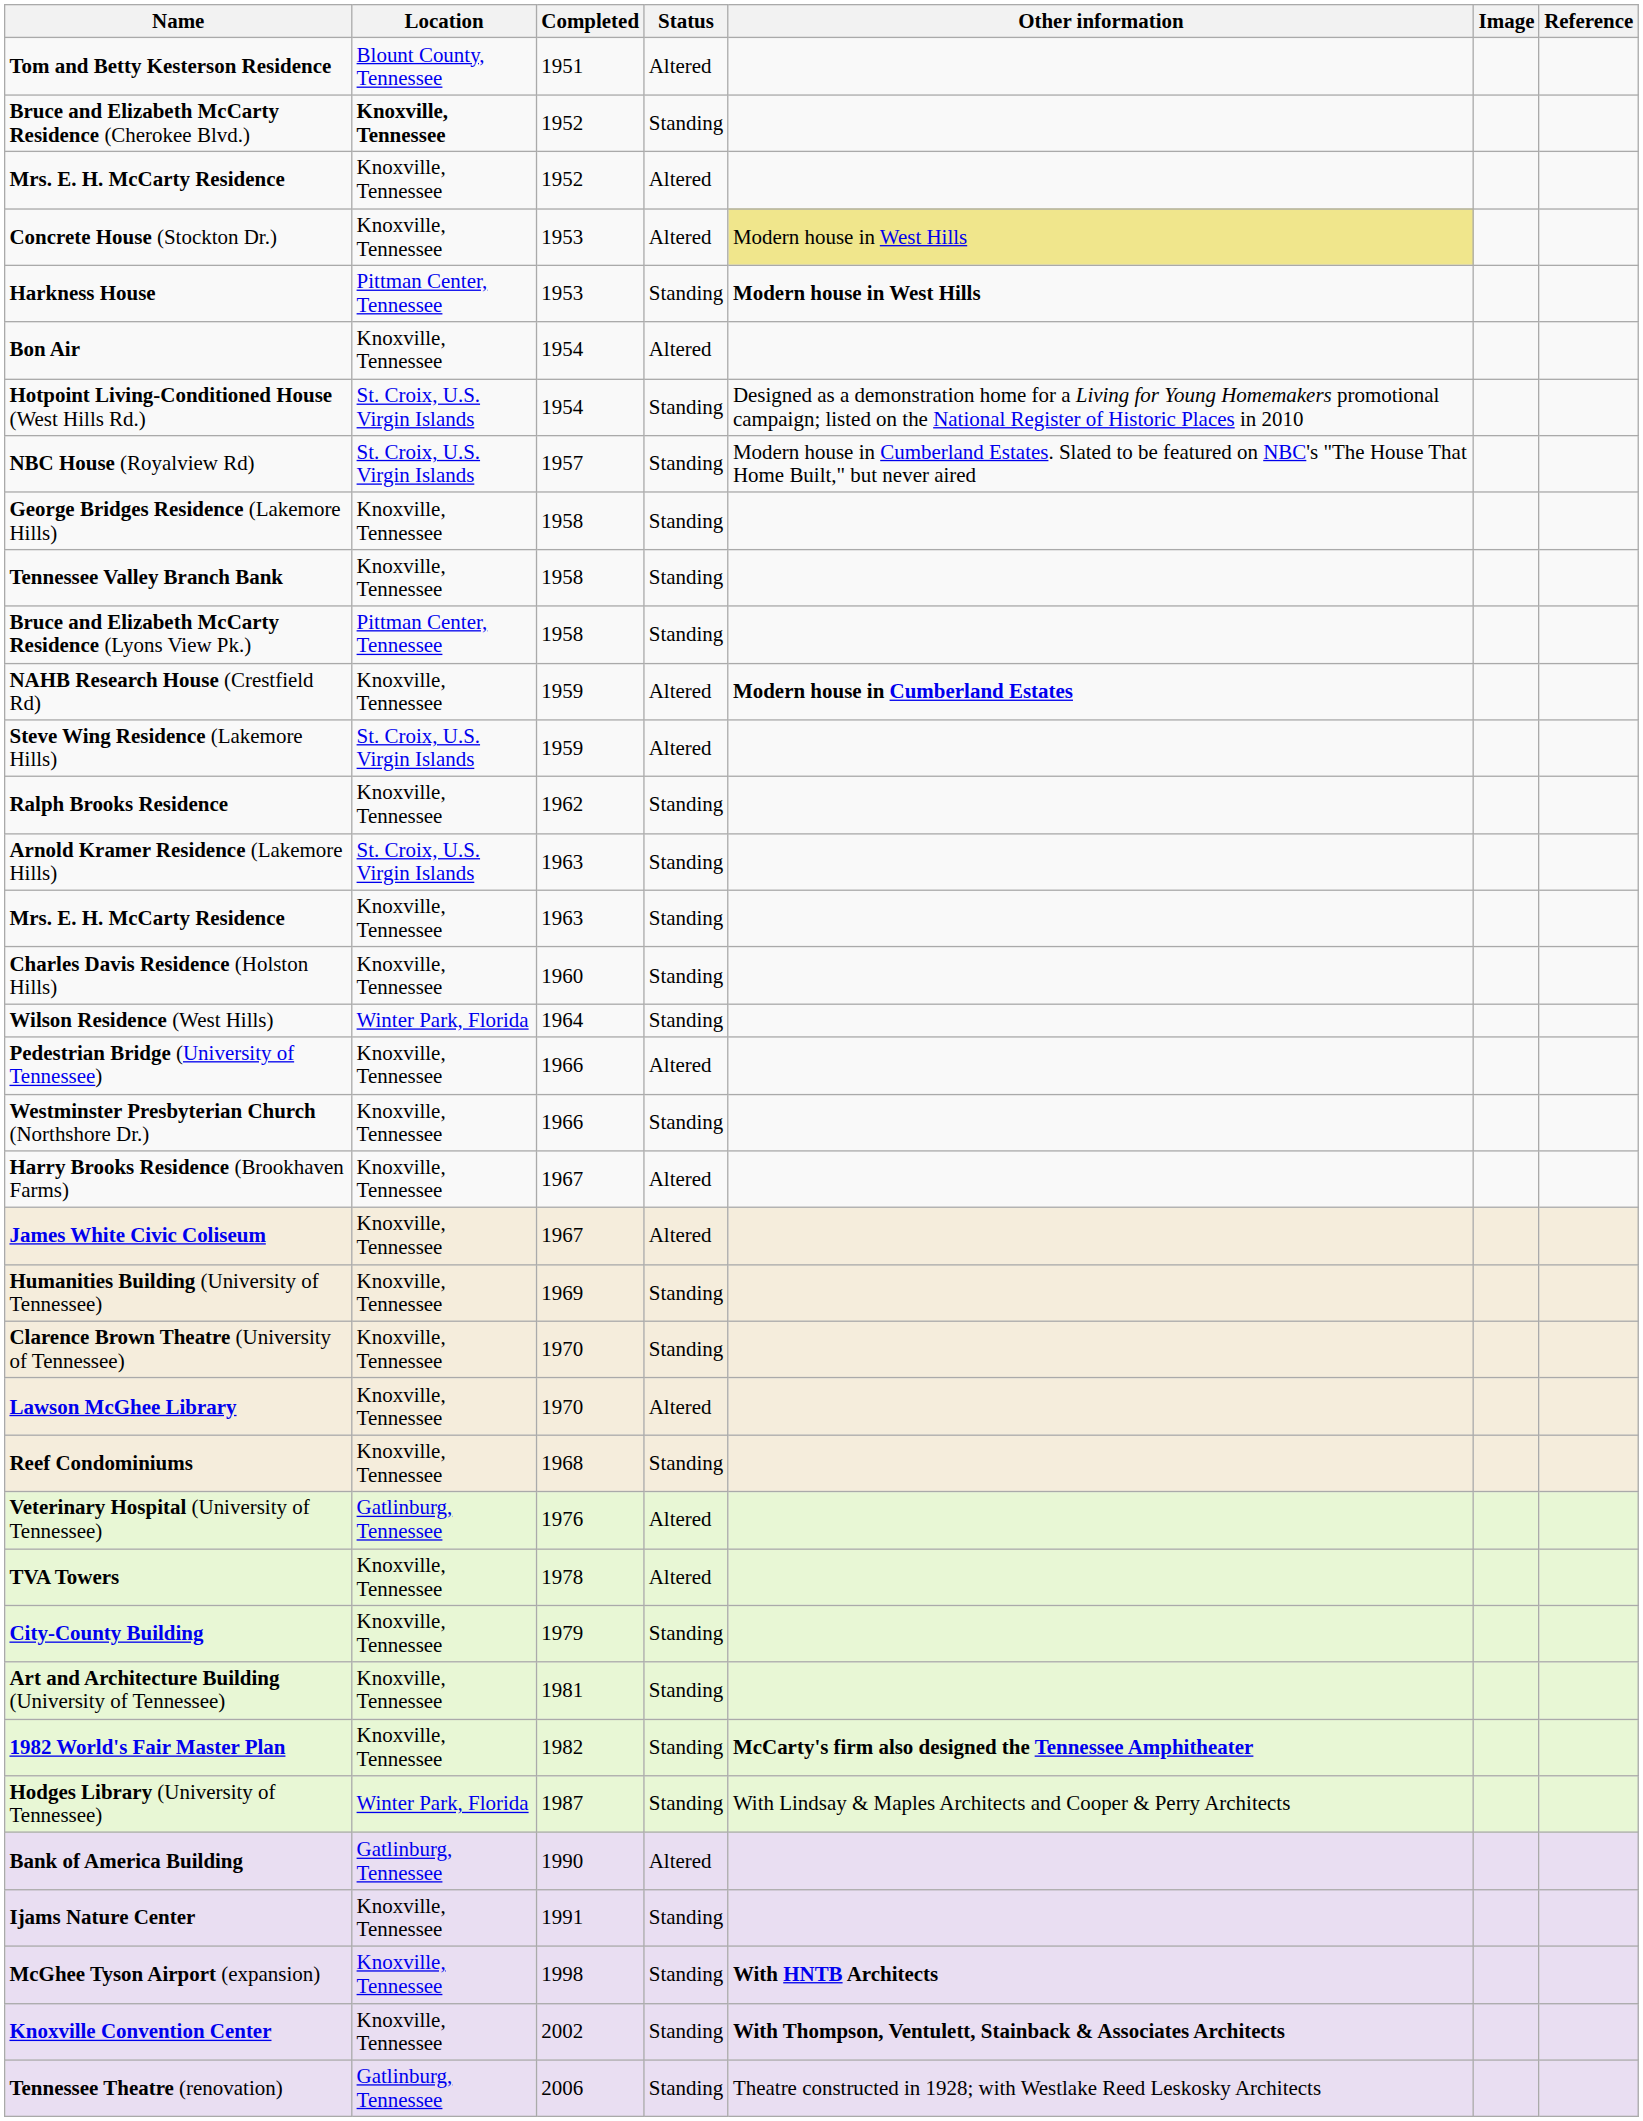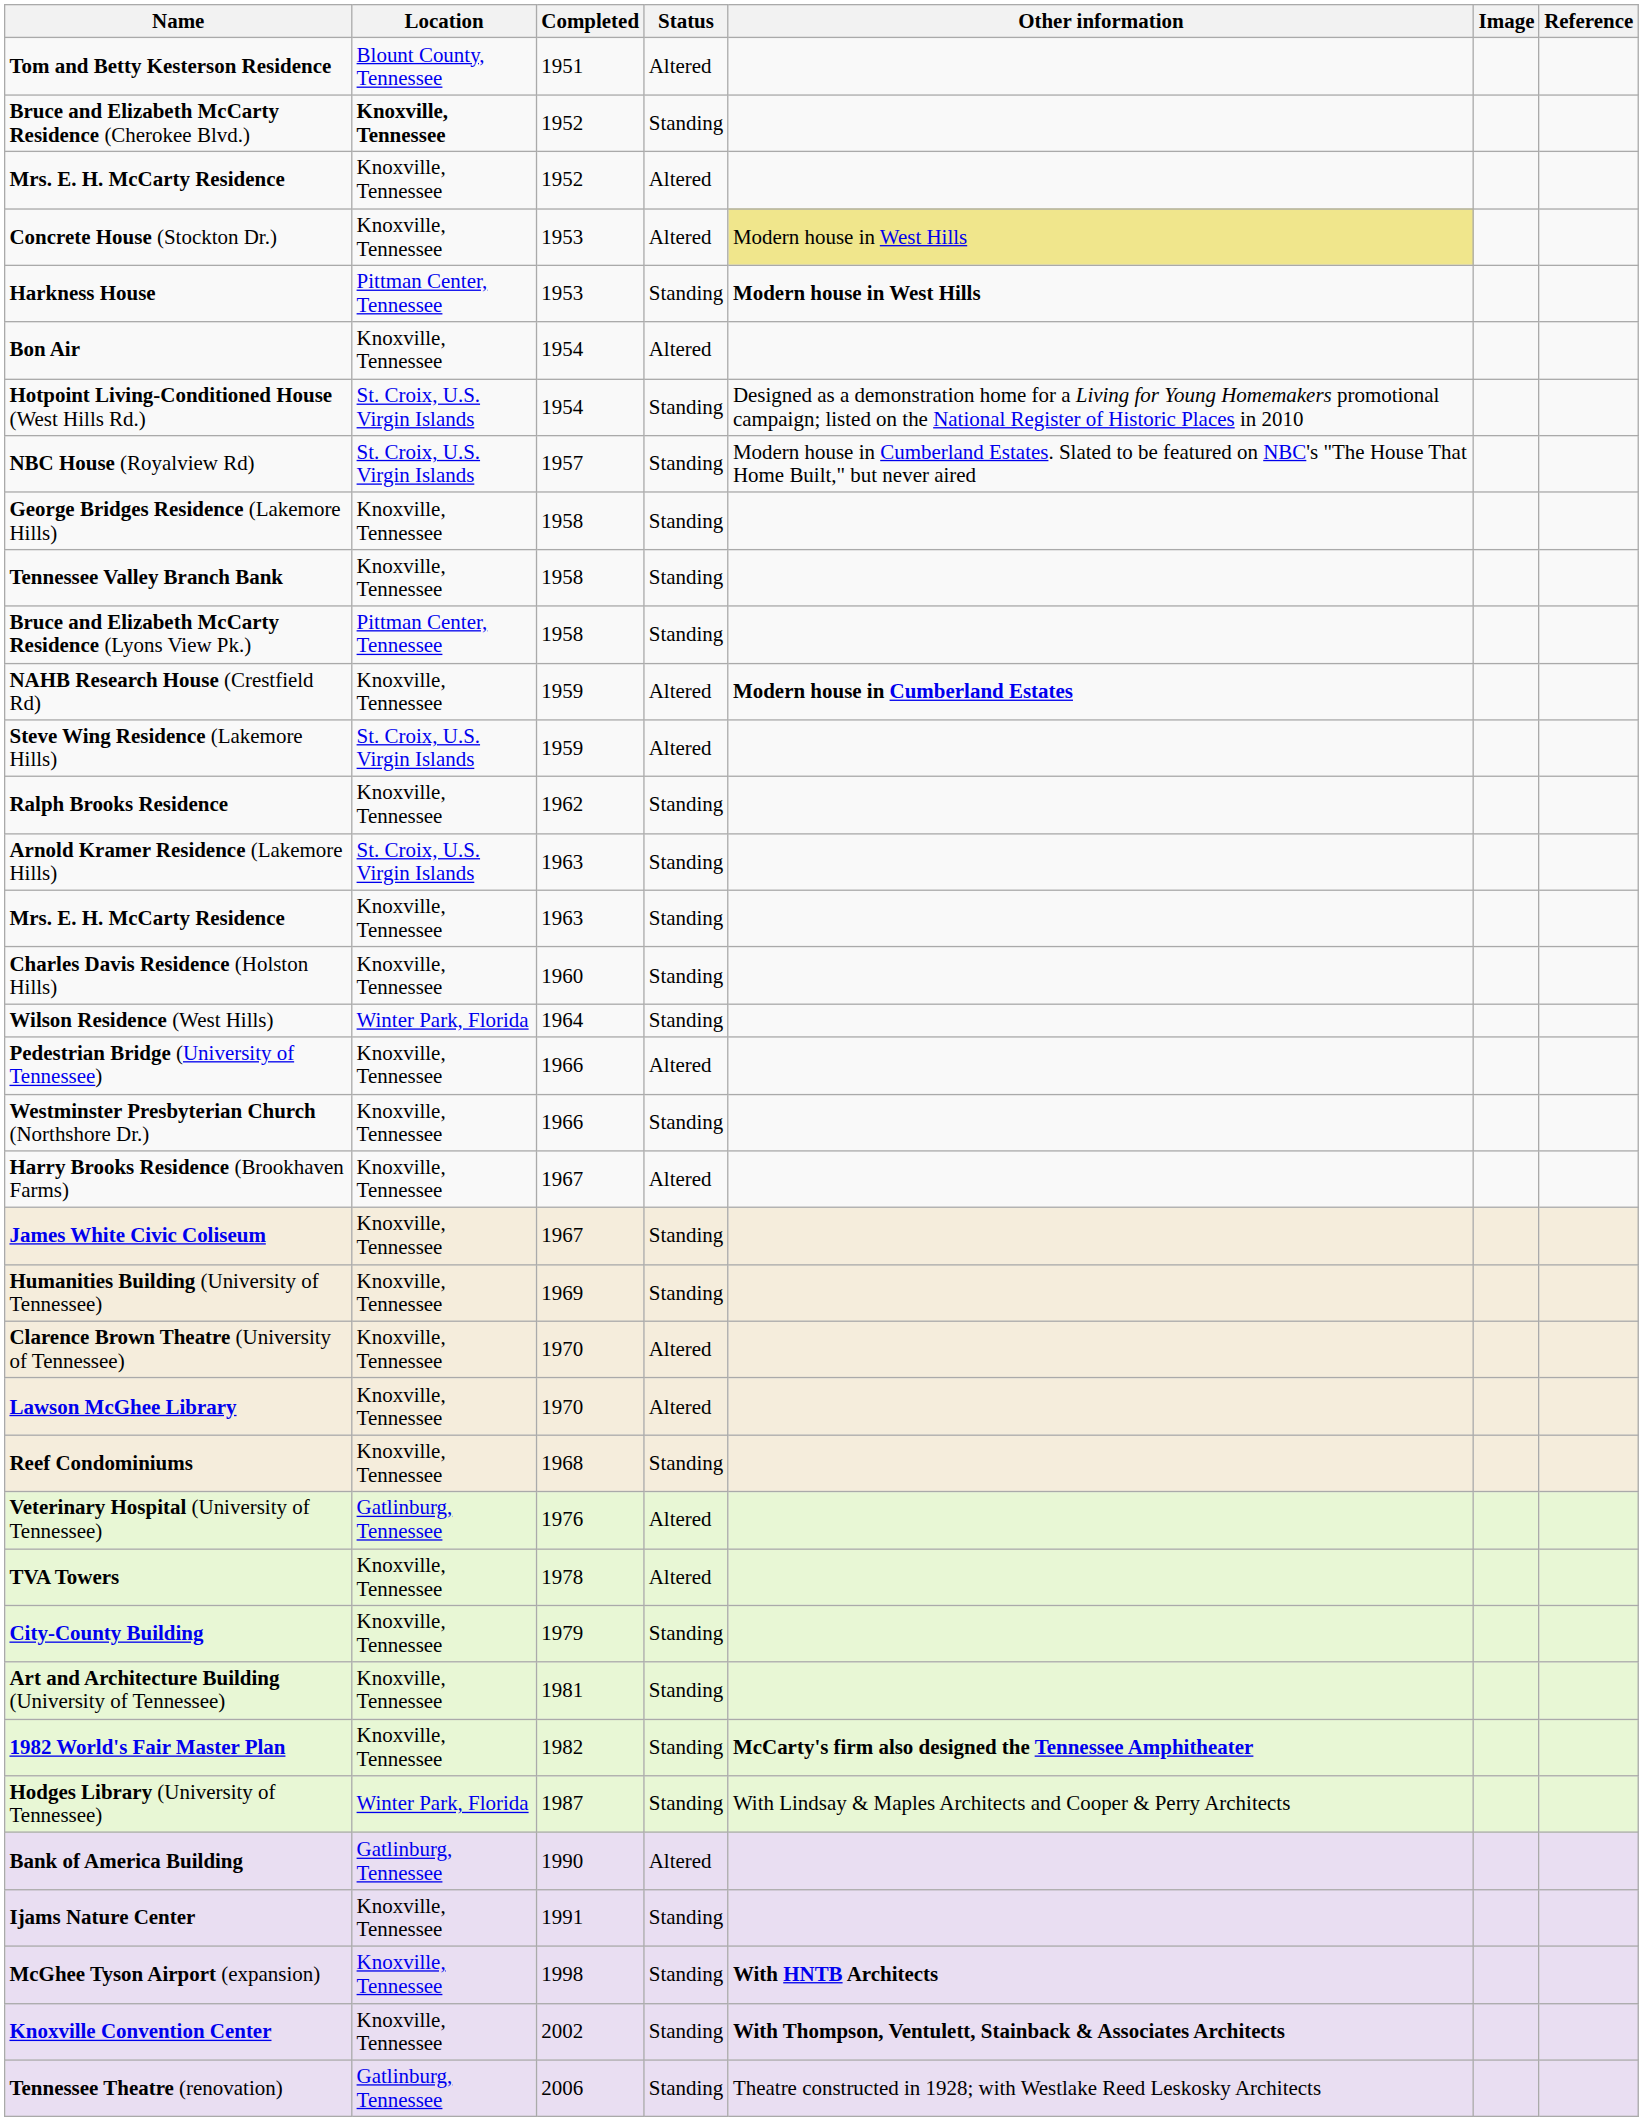 <table class="wikitable sortable">
 <tr>
 <th>Name</th>
 <th>Location</th>
 <th>Completed</th>
 <th>Status</th>
 <th>Other information</th>
 <th>Image</th>
 <th>Reference</th>
 </tr>
 <tr>
 <td><strong>Tom and Betty Kesterson Residence</strong></td>
 <td><a href='#'>Blount County, Tennessee</a></td>
 <td>1951</td>
 <td>Altered</td>
 <td></td>
 <td></td>
 <td></td>
 </tr>
 <tr>
 <td><strong>Bruce and Elizabeth McCarty Residence</strong> (Cherokee Blvd.)</td>
 <td><strong>Knoxville, Tennessee</strong></td>
 <td>1952</td>
 <td>Standing</td>
 <td></td>
 <td></td>
 <td></td>
 </tr>
 <tr>
 <td><strong>Mrs. E. H. McCarty Residence</strong></td>
 <td>Knoxville, Tennessee</td>
 <td>1952</td>
 <td>Altered</td>
 <td></td>
 <td></td>
 <td></td>
 </tr>
 <tr>
 <td><strong>Concrete House</strong> (Stockton Dr.)</td>
 <td>Knoxville, Tennessee</td>
 <td>1953</td>
 <td>Altered</td>
 <td style="background: khaki;">Modern house in <a href='#'>West Hills</a></td>
 <td></td>
 <td></td>
 </tr>
 <tr>
 <td><strong>Harkness House</strong></td>
 <td><a href='#'>Pittman Center, Tennessee</a></td>
 <td>1953</td>
 <td>Standing</td>
 <td><strong>Modern house in West Hills</strong></td>
 <td></td>
 <td></td>
 </tr>
 <tr>
 <td><strong>Bon Air</strong></td>
 <td>Knoxville, Tennessee</td>
 <td>1954</td>
 <td>Altered</td>
 <td></td>
 <td></td>
 <td></td>
 </tr>
 <tr>
 <td><strong>Hotpoint Living-Conditioned House</strong> (West Hills Rd.)</td>
 <td><a href='#'>St. Croix, U.S. Virgin Islands</a></td>
 <td>1954</td>
 <td>Standing</td>
 <td>Designed as a demonstration home for a <em>Living for Young Homemakers</em> promotional campaign; listed on the <a href='#'>National Register of Historic Places</a> in 2010</td>
 <td></td>
 <td></td>
 </tr>
 <tr>
 <td><strong>NBC House</strong> (Royalview Rd)</td>
 <td><a href='#'>St. Croix, U.S. Virgin Islands</a></td>
 <td>1957</td>
 <td>Standing</td>
 <td>Modern house in <a href='#'>Cumberland Estates</a>. Slated to be featured on <a href='#'>NBC</a>'s "The House That Home Built," but never aired</td>
 <td></td>
 <td></td>
 </tr>
 <tr>
 <td><strong>George Bridges Residence</strong> (Lakemore Hills)</td>
 <td>Knoxville, Tennessee</td>
 <td>1958</td>
 <td>Standing</td>
 <td></td>
 <td></td>
 <td></td>
 </tr>
 <tr>
 <td><strong>Tennessee Valley Branch Bank</strong></td>
 <td>Knoxville, Tennessee</td>
 <td>1958</td>
 <td>Standing</td>
 <td></td>
 <td></td>
 <td></td>
 </tr>
 <tr>
 <td><strong>Bruce and Elizabeth McCarty Residence</strong> (Lyons View Pk.)</td>
 <td><a href='#'>Pittman Center, Tennessee</a></td>
 <td>1958</td>
 <td>Standing</td>
 <td></td>
 <td></td>
 <td></td>
 </tr>
 <tr>
 <td><strong>NAHB Research House</strong> (Crestfield Rd)</td>
 <td>Knoxville, Tennessee</td>
 <td>1959</td>
 <td>Altered</td>
 <td><strong>Modern house in <a href='#'>Cumberland Estates</a></strong></td>
 <td></td>
 <td></td>
 </tr>
 <tr>
 <td><strong>Steve Wing Residence</strong> (Lakemore Hills)</td>
 <td><a href='#'>St. Croix, U.S. Virgin Islands</a></td>
 <td>1959</td>
 <td>Altered</td>
 <td></td>
 <td></td>
 <td></td>
 </tr>
 <tr>
 <td><strong>Ralph Brooks Residence</strong></td>
 <td>Knoxville, Tennessee</td>
 <td>1962</td>
 <td>Standing</td>
 <td></td>
 <td></td>
 <td></td>
 </tr>
 <tr>
 <td><strong>Arnold Kramer Residence</strong> (Lakemore Hills)</td>
 <td><a href='#'>St. Croix, U.S. Virgin Islands</a></td>
 <td>1963</td>
 <td>Standing</td>
 <td></td>
 <td></td>
 <td></td>
 </tr>
 <tr>
 <td><strong>Mrs. E. H. McCarty Residence</strong></td>
 <td>Knoxville, Tennessee</td>
 <td>1963</td>
 <td>Standing</td>
 <td></td>
 <td></td>
 <td></td>
 </tr>
 <tr>
 <td><strong>Charles Davis Residence</strong> (Holston Hills)</td>
 <td>Knoxville, Tennessee</td>
 <td>1960</td>
 <td>Standing</td>
 <td></td>
 <td></td>
 <td></td>
 </tr>
 <tr>
 <td><strong>Wilson Residence</strong> (West Hills)</td>
 <td><a href='#'>Winter Park, Florida</a></td>
 <td>1964</td>
 <td>Standing</td>
 <td></td>
 <td></td>
 <td></td>
 </tr>
 <tr>
 <td><strong>Pedestrian Bridge</strong> (<a href='#'>University of Tennessee</a>)</td>
 <td>Knoxville, Tennessee</td>
 <td>1966</td>
 <td>Altered</td>
 <td></td>
 <td></td>
 <td></td>
 </tr>
 <tr>
 <td><strong>Westminster Presbyterian Church</strong> (Northshore Dr.)</td>
 <td>Knoxville, Tennessee</td>
 <td>1966</td>
 <td>Standing</td>
 <td></td>
 <td></td>
 <td></td>
 </tr>
 <tr>
 <td><strong>Harry Brooks Residence</strong> (Brookhaven Farms)</td>
 <td>Knoxville, Tennessee</td>
 <td>1967</td>
 <td>Altered</td>
 <td></td>
 <td></td>
 <td></td>
 </tr>
 <tr style="background: #f5eddc">
 <td><strong><a href='#'>James White Civic Coliseum</a></strong></td>
 <td>Knoxville, Tennessee</td>
 <td>1967</td>
-<td>Altered</td>
+<td>Standing</td>
 <td></td>
 <td></td>
 <td></td>
 </tr>
 <tr style="background: #f5eddc">
 <td><strong>Humanities Building</strong> (University of Tennessee)</td>
 <td>Knoxville, Tennessee</td>
 <td>1969</td>
 <td>Standing</td>
 <td></td>
 <td></td>
 <td></td>
 </tr>
 <tr style="background: #f5eddc">
 <td><strong>Clarence Brown Theatre</strong> (University of Tennessee)</td>
 <td>Knoxville, Tennessee</td>
 <td>1970</td>
-<td>Standing</td>
+<td>Altered</td>
 <td></td>
 <td></td>
 <td></td>
 </tr>
 <tr style="background: #f5eddc">
 <td><strong><a href='#'>Lawson McGhee Library</a></strong></td>
 <td>Knoxville, Tennessee</td>
 <td>1970</td>
 <td>Altered</td>
 <td></td>
 <td></td>
 <td></td>
 </tr>
 <tr style="background: #f5eddc">
 <td><strong>Reef Condominiums</strong></td>
 <td>Knoxville, Tennessee</td>
 <td>1968</td>
 <td>Standing</td>
 <td></td>
 <td></td>
 <td></td>
 </tr>
 <tr style="background: #e8f7d5">
 <td><strong>Veterinary Hospital</strong> (University of Tennessee)</td>
 <td><a href='#'>Gatlinburg, Tennessee</a></td>
 <td>1976</td>
 <td>Altered</td>
 <td></td>
 <td></td>
 <td></td>
 </tr>
 <tr style="background: #e8f7d5">
 <td><strong>TVA Towers</strong></td>
 <td>Knoxville, Tennessee</td>
 <td>1978</td>
 <td>Altered</td>
 <td></td>
 <td></td>
 <td></td>
 </tr>
 <tr style="background: #e8f7d5">
 <td><strong><a href='#'>City-County Building</a></strong></td>
 <td>Knoxville, Tennessee</td>
 <td>1979</td>
 <td>Standing</td>
 <td></td>
 <td></td>
 <td></td>
 </tr>
 <tr style="background: #e8f7d5">
 <td><strong>Art and Architecture Building</strong> (University of Tennessee)</td>
 <td>Knoxville, Tennessee</td>
 <td>1981</td>
 <td>Standing</td>
 <td></td>
 <td></td>
 <td></td>
 </tr>
 <tr style="background: #e8f7d5">
 <td><strong><a href='#'>1982 World's Fair Master Plan</a></strong></td>
 <td>Knoxville, Tennessee</td>
 <td>1982</td>
 <td>Standing</td>
 <td><strong>McCarty's firm also designed the <a href='#'>Tennessee Amphitheater</a></strong></td>
 <td></td>
 <td></td>
 </tr>
 <tr style="background: #e8f7d5">
 <td><strong>Hodges Library</strong> (University of Tennessee)</td>
 <td><a href='#'>Winter Park, Florida</a></td>
 <td>1987</td>
 <td>Standing</td>
 <td>With Lindsay & Maples Architects and Cooper & Perry Architects</td>
 <td></td>
 <td></td>
 </tr>
 <tr style="background: #e9def2">
 <td><strong>Bank of America Building</strong></td>
 <td><a href='#'>Gatlinburg, Tennessee</a></td>
 <td>1990</td>
 <td>Altered</td>
 <td></td>
 <td></td>
 <td></td>
 </tr>
 <tr style="background: #e9def2">
 <td><strong>Ijams Nature Center</strong></td>
 <td>Knoxville, Tennessee</td>
 <td>1991</td>
 <td>Standing</td>
 <td></td>
 <td></td>
 <td></td>
 </tr>
 <tr style="background: #e9def2">
 <td><strong>McGhee Tyson Airport</strong> (expansion)</td>
 <td><a href='#'>Knoxville, Tennessee</a></td>
 <td>1998</td>
 <td>Standing</td>
 <td><strong>With <a href='#'>HNTB</a> Architects</strong></td>
 <td></td>
 <td></td>
 </tr>
 <tr style="background: #e9def2">
 <td><strong><a href='#'>Knoxville Convention Center</a></strong></td>
 <td>Knoxville, Tennessee</td>
 <td>2002</td>
 <td>Standing</td>
 <td><strong>With Thompson, Ventulett, Stainback & Associates Architects</strong></td>
 <td></td>
 <td></td>
 </tr>
 <tr style="background: #e9def2">
 <td><strong>Tennessee Theatre</strong> (renovation)</td>
 <td><a href='#'>Gatlinburg, Tennessee</a></td>
 <td>2006</td>
 <td>Standing</td>
 <td>Theatre constructed in 1928; with Westlake Reed Leskosky Architects</td>
 <td></td>
 <td></td>
 </tr>
 </table>
